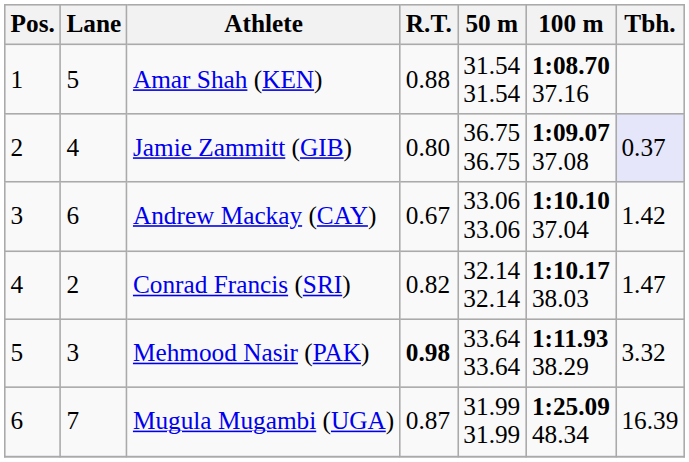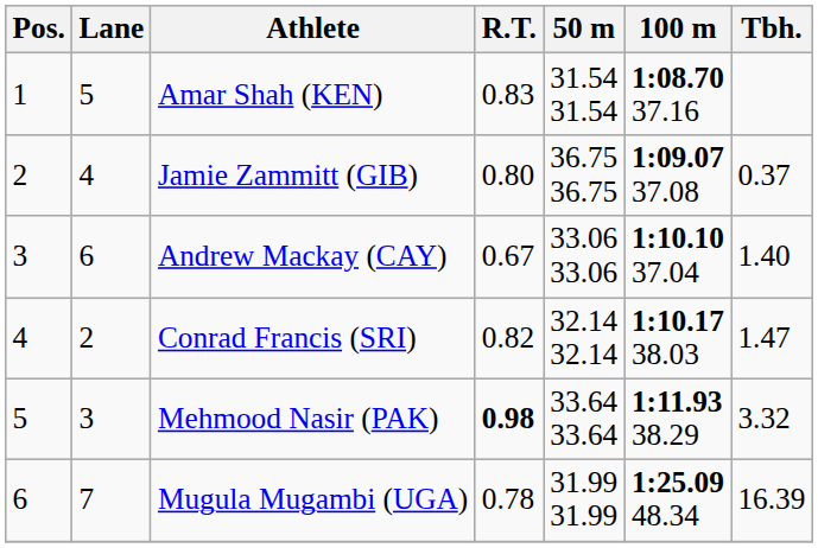 <table class="wikitable">
 <tr>
 <th>Pos.</th>
 <th>Lane</th>
 <th>Athlete</th>
 <th>R.T.</th>
 <th>50 m</th>
 <th>100 m</th>
 <th>Tbh.</th>
 </tr>
 <tr>
 <td>1</td>
 <td>5</td>
 <td> <a href='#'>Amar Shah</a> (<a href='#'>KEN</a>)</td>
-<td>0.88</td>
+<td>0.83</td>
 <td>31.54<br>31.54</td>
 <td><strong>1:08.70</strong><br>37.16</td>
 <td> </td>
 </tr>
 <tr>
 <td>2</td>
 <td>4</td>
 <td> <a href='#'>Jamie Zammitt</a> (<a href='#'>GIB</a>)</td>
 <td>0.80</td>
 <td>36.75<br>36.75</td>
 <td><strong>1:09.07</strong><br>37.08</td>
-<td style="background: lavender;">0.37</td>
+<td>0.37</td>
 </tr>
 <tr>
 <td>3</td>
 <td>6</td>
 <td> <a href='#'>Andrew Mackay</a> (<a href='#'>CAY</a>)</td>
 <td>0.67</td>
 <td>33.06<br>33.06</td>
 <td><strong>1:10.10</strong><br>37.04</td>
-<td>1.42</td>
+<td>1.40</td>
 </tr>
 <tr>
 <td>4</td>
 <td>2</td>
 <td> <a href='#'>Conrad Francis</a> (<a href='#'>SRI</a>)</td>
 <td>0.82</td>
 <td>32.14<br>32.14</td>
 <td><strong>1:10.17</strong><br>38.03</td>
 <td>1.47</td>
 </tr>
 <tr>
 <td>5</td>
 <td>3</td>
 <td> <a href='#'>Mehmood Nasir</a> (<a href='#'>PAK</a>)</td>
 <td><strong>0.98</strong></td>
 <td>33.64<br>33.64</td>
 <td><strong>1:11.93</strong><br>38.29</td>
 <td>3.32</td>
 </tr>
 <tr>
 <td>6</td>
 <td>7</td>
 <td> <a href='#'>Mugula Mugambi</a> (<a href='#'>UGA</a>)</td>
-<td>0.87</td>
+<td>0.78</td>
 <td>31.99<br>31.99</td>
 <td><strong>1:25.09</strong><br>48.34</td>
 <td>16.39</td>
 </tr>
 <tr>
 </tr>
 </table>
